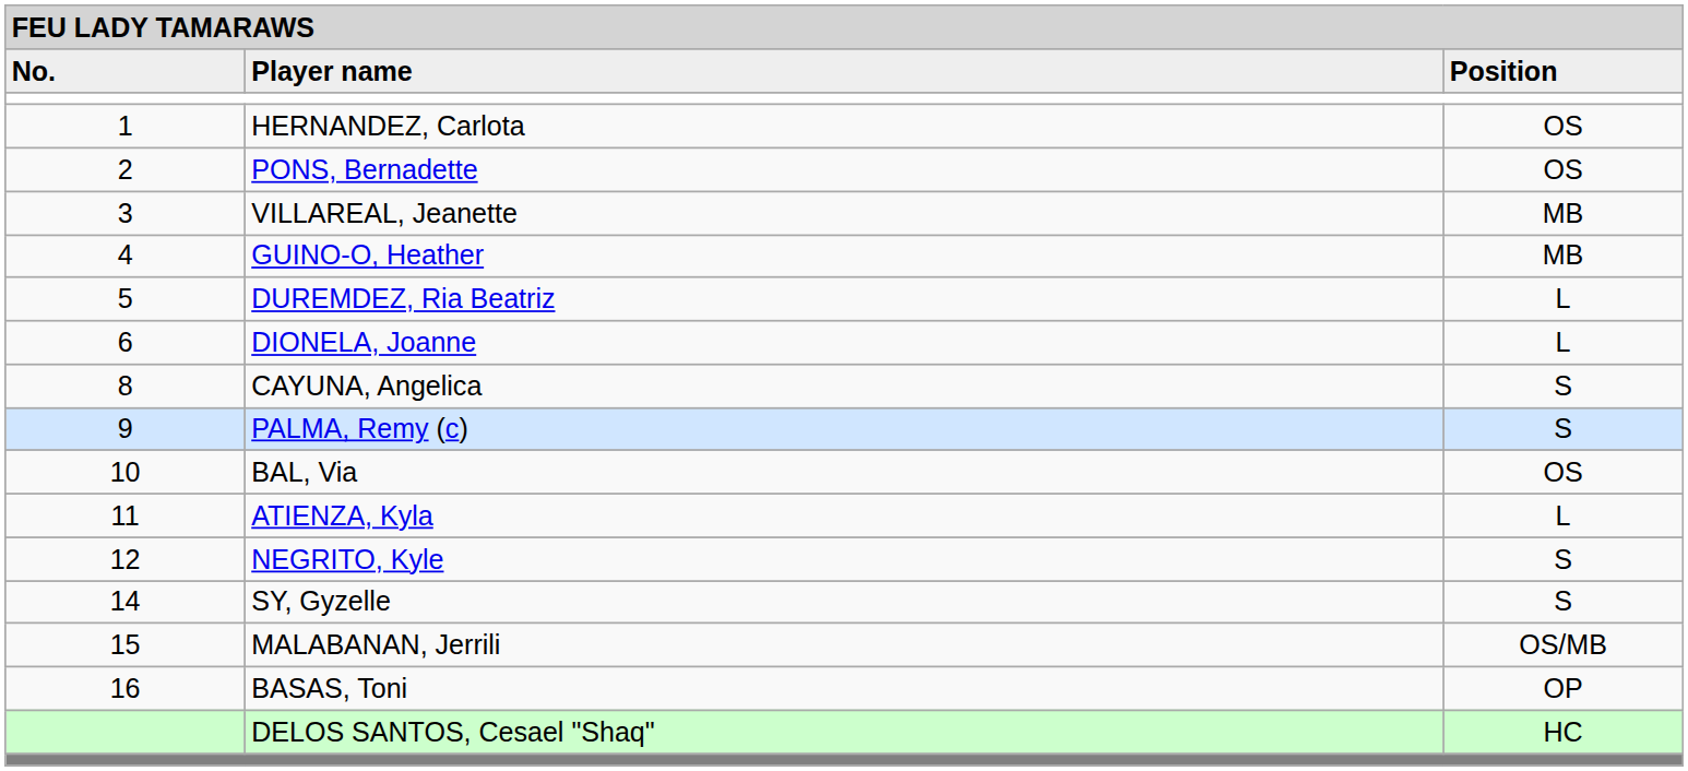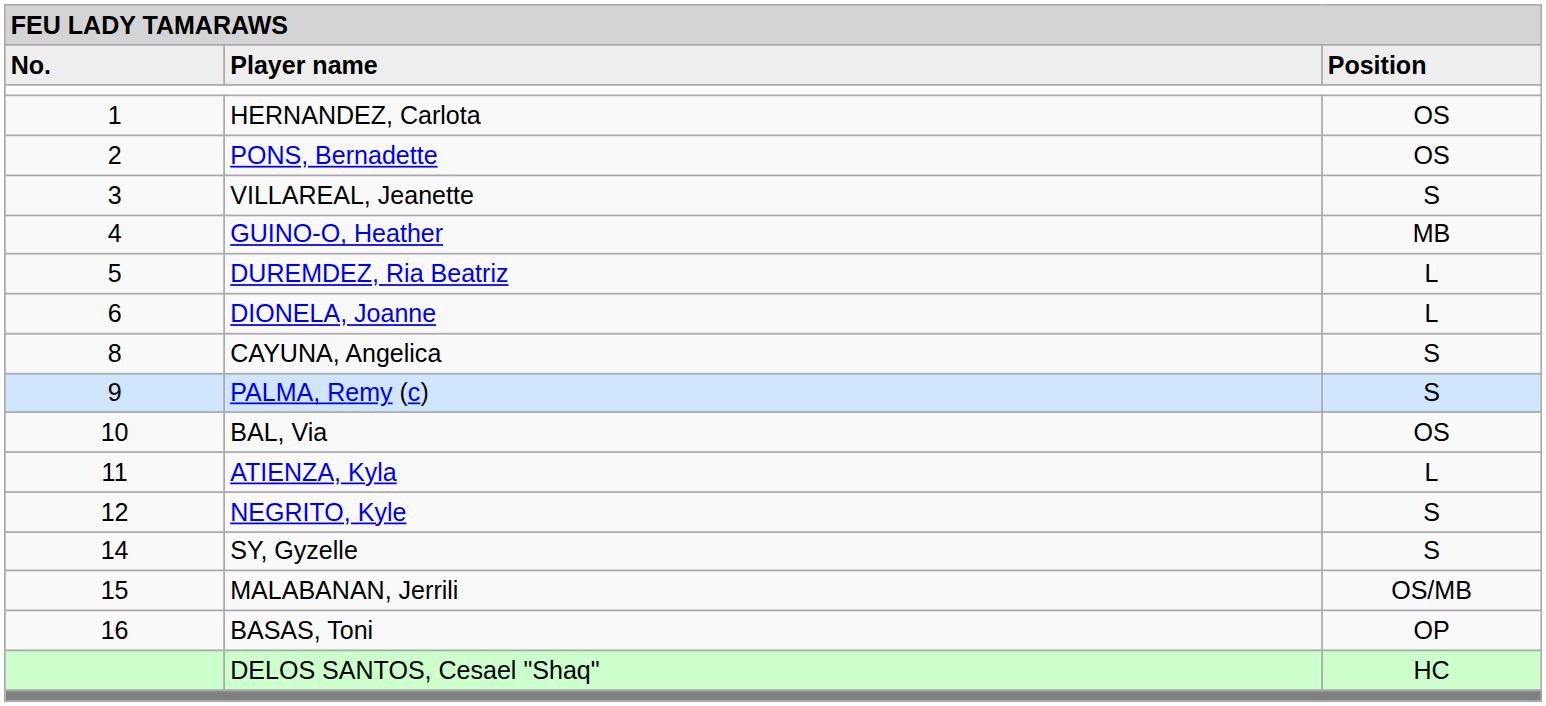 <table class="wikitable collapsible collapsed" style="font-size:90%; width:100%;">
 <tr>
 <th style="background:#D4D4D4; text-align:left;" colspan=3> FEU LADY TAMARAWS</th>
 </tr>
 <tr style="background:#EEEEEE; font-weight:bold;">
 <td width=10%>No.</td>
 <td width=50%>Player name</td>
 <td width=10%>Position</td>
 </tr>
 <tr style="background:#FFFFFF;">
 <td colspan=3 align=center></td>
 </tr>
 <tr>
 <td align=center>1</td>
 <td>HERNANDEZ, Carlota</td>
 <td align=center>OS</td>
 </tr>
 <tr>
 <td align=center>2</td>
 <td><a href='#'>PONS, Bernadette</a></td>
 <td align=center>OS</td>
 </tr>
 <tr>
 <td align=center>3</td>
 <td>VILLAREAL, Jeanette</td>
-<td align=center>MB</td>
+<td align=center>S</td>
 </tr>
 <tr>
 <td align=center>4</td>
 <td><a href='#'>GUINO-O, Heather</a></td>
 <td align=center>MB</td>
 </tr>
 <tr>
 <td align=center>5</td>
 <td><a href='#'>DUREMDEZ, Ria Beatriz</a></td>
 <td align=center>L</td>
 </tr>
 <tr>
 <td align=center>6</td>
 <td><a href='#'>DIONELA, Joanne</a></td>
 <td align=center>L</td>
 </tr>
 <tr>
 <td align=center>8</td>
 <td>CAYUNA, Angelica</td>
 <td align=center>S</td>
 </tr>
 <tr bgcolor=#D0E6FF>
 <td align=center>9</td>
 <td><a href='#'>PALMA, Remy</a> (<a href='#'>c</a>)</td>
 <td align=center>S</td>
 </tr>
 <tr>
 <td align=center>10</td>
 <td>BAL, Via</td>
 <td align=center>OS</td>
 </tr>
 <tr>
 <td align=center>11</td>
 <td><a href='#'>ATIENZA, Kyla</a></td>
 <td align=center>L</td>
 </tr>
 <tr>
 <td align=center>12</td>
 <td><a href='#'>NEGRITO, Kyle</a></td>
 <td align=center>S</td>
 </tr>
 <tr>
 <td align=center>14</td>
 <td>SY, Gyzelle</td>
 <td align=center>S</td>
 </tr>
 <tr>
 <td align=center>15</td>
 <td>MALABANAN, Jerrili</td>
 <td align=center>OS/MB</td>
 </tr>
 <tr>
 <td align=center>16</td>
 <td>BASAS, Toni</td>
 <td align=center>OP</td>
 </tr>
 <tr bgcolor=#ccffcc>
 <td align=center></td>
 <td>DELOS SANTOS, Cesael "Shaq"</td>
 <td align=center>HC</td>
 </tr>
 <tr>
 <th style="background:gray;" colspan=3></th>
 </tr>
 <tr>
 </tr>
 </table>
